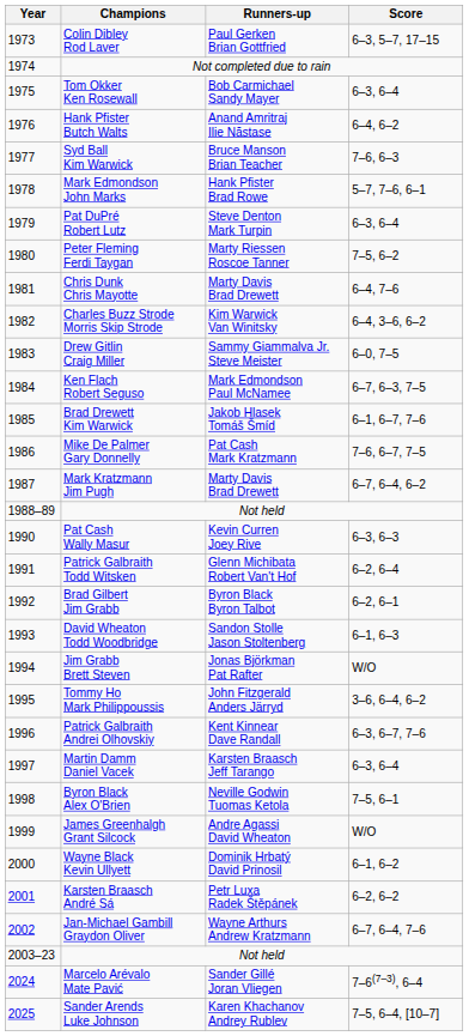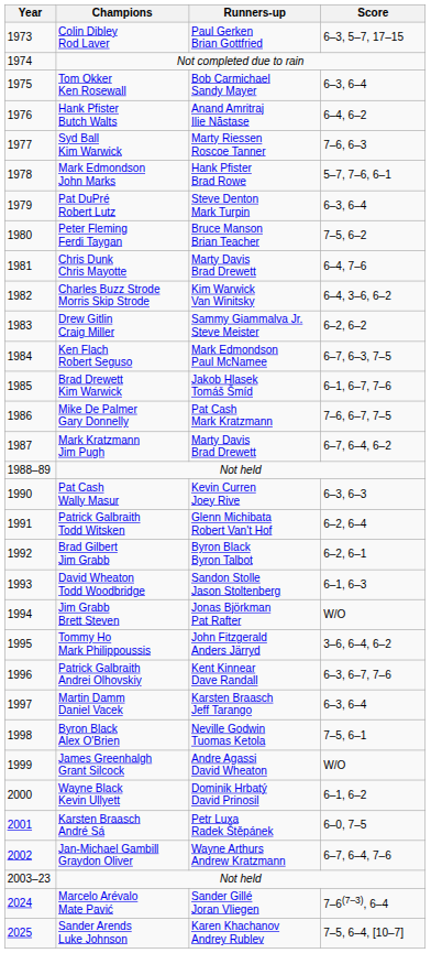 <table class="wikitable">
 <tr>
 <th style="width:70px">Year</th>
 <th style="width:200px">Champions</th>
 <th style="width:200px">Runners-up</th>
 <th style="width:160px">Score</th>
 </tr>
 <tr>
 <td>1973</td>
 <td> <a href='#'>Colin Dibley</a><br> <a href='#'>Rod Laver</a></td>
 <td> <a href='#'>Paul Gerken</a><br> <a href='#'>Brian Gottfried</a></td>
 <td>6–3, 5–7, 17–15</td>
 </tr>
 <tr>
 <td>1974</td>
 <td colspan=3 align=center><em>Not completed due to rain</em></td>
 </tr>
 <tr>
 <td>1975</td>
 <td> <a href='#'>Tom Okker</a><br> <a href='#'>Ken Rosewall</a></td>
 <td> <a href='#'>Bob Carmichael</a><br> <a href='#'>Sandy Mayer</a></td>
 <td>6–3, 6–4</td>
 </tr>
 <tr>
 <td>1976</td>
 <td> <a href='#'>Hank Pfister</a><br> <a href='#'>Butch Walts</a></td>
 <td> <a href='#'>Anand Amritraj</a><br> <a href='#'>Ilie Năstase</a></td>
 <td>6–4, 6–2</td>
 </tr>
 <tr>
 <td>1977</td>
 <td> <a href='#'>Syd Ball</a><br> <a href='#'>Kim Warwick</a></td>
-<td> <a href='#'>Bruce Manson</a><br> <a href='#'>Brian Teacher</a></td>
+<td> <a href='#'>Marty Riessen</a><br> <a href='#'>Roscoe Tanner</a></td>
 <td>7–6, 6–3</td>
 </tr>
 <tr>
 <td>1978</td>
 <td> <a href='#'>Mark Edmondson</a><br> <a href='#'>John Marks</a></td>
 <td> <a href='#'>Hank Pfister</a><br> <a href='#'>Brad Rowe</a></td>
 <td>5–7, 7–6, 6–1</td>
 </tr>
 <tr>
 <td>1979</td>
 <td> <a href='#'>Pat DuPré</a><br> <a href='#'>Robert Lutz</a></td>
 <td> <a href='#'>Steve Denton</a><br> <a href='#'>Mark Turpin</a></td>
 <td>6–3, 6–4</td>
 </tr>
 <tr>
 <td>1980</td>
 <td> <a href='#'>Peter Fleming</a><br> <a href='#'>Ferdi Taygan</a></td>
-<td> <a href='#'>Marty Riessen</a><br> <a href='#'>Roscoe Tanner</a></td>
+<td> <a href='#'>Bruce Manson</a><br> <a href='#'>Brian Teacher</a></td>
 <td>7–5, 6–2</td>
 </tr>
 <tr>
 <td>1981</td>
 <td> <a href='#'>Chris Dunk</a><br> <a href='#'>Chris Mayotte</a></td>
 <td> <a href='#'>Marty Davis</a><br> <a href='#'>Brad Drewett</a></td>
 <td>6–4, 7–6</td>
 </tr>
 <tr>
 <td>1982</td>
 <td> <a href='#'>Charles Buzz Strode</a><br> <a href='#'>Morris Skip Strode</a></td>
 <td> <a href='#'>Kim Warwick</a><br> <a href='#'>Van Winitsky</a></td>
 <td>6–4, 3–6, 6–2</td>
 </tr>
 <tr>
 <td>1983</td>
 <td> <a href='#'>Drew Gitlin</a><br> <a href='#'>Craig Miller</a></td>
 <td> <a href='#'>Sammy Giammalva Jr.</a><br> <a href='#'>Steve Meister</a></td>
-<td>6–0, 7–5</td>
+<td>6–2, 6–2</td>
 </tr>
 <tr>
 <td>1984</td>
 <td> <a href='#'>Ken Flach</a><br> <a href='#'>Robert Seguso</a></td>
 <td> <a href='#'>Mark Edmondson</a><br> <a href='#'>Paul McNamee</a></td>
 <td>6–7, 6–3, 7–5</td>
 </tr>
 <tr>
 <td>1985</td>
 <td> <a href='#'>Brad Drewett</a><br> <a href='#'>Kim Warwick</a></td>
 <td> <a href='#'>Jakob Hlasek</a><br> <a href='#'>Tomáš Šmíd</a></td>
 <td>6–1, 6–7, 7–6</td>
 </tr>
 <tr>
 <td>1986</td>
 <td> <a href='#'>Mike De Palmer</a><br> <a href='#'>Gary Donnelly</a></td>
 <td> <a href='#'>Pat Cash</a><br> <a href='#'>Mark Kratzmann</a></td>
 <td>7–6, 6–7, 7–5</td>
 </tr>
 <tr>
 <td>1987</td>
 <td> <a href='#'>Mark Kratzmann</a><br> <a href='#'>Jim Pugh</a></td>
 <td> <a href='#'>Marty Davis</a><br> <a href='#'>Brad Drewett</a></td>
 <td>6–7, 6–4, 6–2</td>
 </tr>
 <tr>
 <td>1988–89</td>
 <td colspan=3 align=center><em>Not held</em></td>
 </tr>
 <tr>
 <td>1990</td>
 <td> <a href='#'>Pat Cash</a><br> <a href='#'>Wally Masur</a></td>
 <td> <a href='#'>Kevin Curren</a><br> <a href='#'>Joey Rive</a></td>
 <td>6–3, 6–3</td>
 </tr>
 <tr>
 <td>1991</td>
 <td> <a href='#'>Patrick Galbraith</a><br> <a href='#'>Todd Witsken</a></td>
 <td> <a href='#'>Glenn Michibata</a><br> <a href='#'>Robert Van't Hof</a></td>
 <td>6–2, 6–4</td>
 </tr>
 <tr>
 <td>1992</td>
 <td> <a href='#'>Brad Gilbert</a><br> <a href='#'>Jim Grabb</a></td>
 <td> <a href='#'>Byron Black</a><br> <a href='#'>Byron Talbot</a></td>
 <td>6–2, 6–1</td>
 </tr>
 <tr>
 <td>1993</td>
 <td> <a href='#'>David Wheaton</a><br> <a href='#'>Todd Woodbridge</a></td>
 <td> <a href='#'>Sandon Stolle</a><br> <a href='#'>Jason Stoltenberg</a></td>
 <td>6–1, 6–3</td>
 </tr>
 <tr>
 <td>1994</td>
 <td> <a href='#'>Jim Grabb</a><br> <a href='#'>Brett Steven</a></td>
 <td> <a href='#'>Jonas Björkman</a><br> <a href='#'>Pat Rafter</a></td>
 <td>W/O</td>
 </tr>
 <tr>
 <td>1995</td>
 <td> <a href='#'>Tommy Ho</a><br> <a href='#'>Mark Philippoussis</a></td>
 <td> <a href='#'>John Fitzgerald</a><br> <a href='#'>Anders Järryd</a></td>
 <td>3–6, 6–4, 6–2</td>
 </tr>
 <tr>
 <td>1996</td>
 <td> <a href='#'>Patrick Galbraith</a><br> <a href='#'>Andrei Olhovskiy</a></td>
 <td> <a href='#'>Kent Kinnear</a><br> <a href='#'>Dave Randall</a></td>
 <td>6–3, 6–7, 7–6</td>
 </tr>
 <tr>
 <td>1997</td>
 <td> <a href='#'>Martin Damm</a><br> <a href='#'>Daniel Vacek</a></td>
 <td> <a href='#'>Karsten Braasch</a><br> <a href='#'>Jeff Tarango</a></td>
 <td>6–3, 6–4</td>
 </tr>
 <tr>
 <td>1998</td>
 <td> <a href='#'>Byron Black</a><br> <a href='#'>Alex O'Brien</a></td>
 <td> <a href='#'>Neville Godwin</a><br> <a href='#'>Tuomas Ketola</a></td>
 <td>7–5, 6–1</td>
 </tr>
 <tr>
 <td>1999</td>
 <td> <a href='#'>James Greenhalgh</a><br> <a href='#'>Grant Silcock</a></td>
 <td> <a href='#'>Andre Agassi</a><br> <a href='#'>David Wheaton</a></td>
 <td>W/O</td>
 </tr>
 <tr>
 <td>2000</td>
 <td> <a href='#'>Wayne Black</a><br> <a href='#'>Kevin Ullyett</a></td>
 <td> <a href='#'>Dominik Hrbatý</a><br> <a href='#'>David Prinosil</a></td>
 <td>6–1, 6–2</td>
 </tr>
 <tr>
 <td><a href='#'>2001</a></td>
 <td> <a href='#'>Karsten Braasch</a><br> <a href='#'>André Sá</a></td>
 <td> <a href='#'>Petr Luxa</a><br> <a href='#'>Radek Štěpánek</a></td>
-<td>6–2, 6–2</td>
+<td>6–0, 7–5</td>
 </tr>
 <tr>
 <td><a href='#'>2002</a></td>
 <td> <a href='#'>Jan-Michael Gambill</a><br> <a href='#'>Graydon Oliver</a></td>
 <td> <a href='#'>Wayne Arthurs</a><br> <a href='#'>Andrew Kratzmann</a></td>
 <td>6–7, 6–4, 7–6</td>
 </tr>
 <tr>
 <td>2003–23</td>
 <td colspan="3" align="center"><em>Not held</em></td>
 </tr>
 <tr>
 <td><a href='#'>2024</a></td>
 <td> <a href='#'>Marcelo Arévalo</a><br> <a href='#'>Mate Pavić</a></td>
 <td> <a href='#'>Sander Gillé</a><br> <a href='#'>Joran Vliegen</a></td>
 <td>7–6<sup>(7–3)</sup>, 6–4</td>
 </tr>
 <tr>
 <td><a href='#'>2025</a></td>
 <td> <a href='#'>Sander Arends</a><br> <a href='#'>Luke Johnson</a></td>
 <td> <a href='#'>Karen Khachanov</a><br> <a href='#'>Andrey Rublev</a></td>
 <td>7–5, 6–4, [10–7]</td>
 </tr>
 </table>
